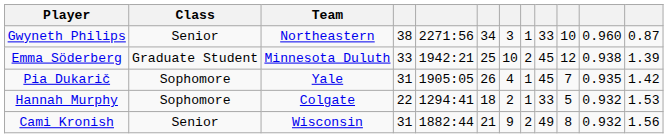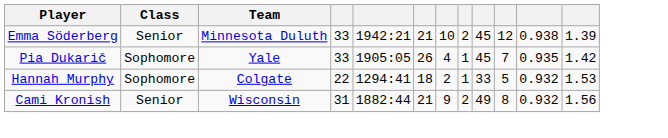 <table class="wikitable sortable" style="font-size= 95%;text-align: center;">
 <tr>
 <th>Player</th>
 <th>Class</th>
 <th>Team</th>
 <th></th>
 <th></th>
 <th></th>
 <th></th>
 <th></th>
 <th></th>
 <th></th>
 <th></th>
 <th></th>
 </tr>
 <tr>
-<td><a href='#'>Gwyneth Philips</a></td>
+<td><a href='#'>Emma Söderberg</a></td>
 <td>Senior</td>
-<td><a href='#'>Northeastern</a></td>
-<td>38</td>
-<td>2271:56</td>
-<td>34</td>
-<td>3</td>
-<td>1</td>
-<td>33</td>
-<td>10</td>
-<td>0.960</td>
-<td>0.87</td>
-</tr>
-<tr>
-<td><a href='#'>Emma Söderberg</a></td>
-<td>Graduate Student</td>
 <td><a href='#'>Minnesota Duluth</a></td>
 <td>33</td>
 <td>1942:21</td>
-<td>25</td>
+<td>21</td>
 <td>10</td>
 <td>2</td>
 <td>45</td>
 <td>12</td>
 <td>0.938</td>
 <td>1.39</td>
 </tr>
 <tr>
 <td><a href='#'>Pia Dukarič</a></td>
 <td>Sophomore</td>
 <td><a href='#'>Yale</a></td>
-<td>31</td>
+<td>33</td>
 <td>1905:05</td>
 <td>26</td>
 <td>4</td>
 <td>1</td>
 <td>45</td>
 <td>7</td>
 <td>0.935</td>
 <td>1.42</td>
 </tr>
 <tr>
 <td><a href='#'>Hannah Murphy</a></td>
 <td>Sophomore</td>
 <td><a href='#'>Colgate</a></td>
 <td>22</td>
 <td>1294:41</td>
 <td>18</td>
 <td>2</td>
 <td>1</td>
 <td>33</td>
 <td>5</td>
 <td>0.932</td>
 <td>1.53</td>
 </tr>
 <tr>
 <td><a href='#'>Cami Kronish</a></td>
 <td>Senior</td>
 <td><a href='#'>Wisconsin</a></td>
 <td>31</td>
 <td>1882:44</td>
 <td>21</td>
 <td>9</td>
 <td>2</td>
 <td>49</td>
 <td>8</td>
 <td>0.932</td>
 <td>1.56</td>
 </tr>
 </table>
